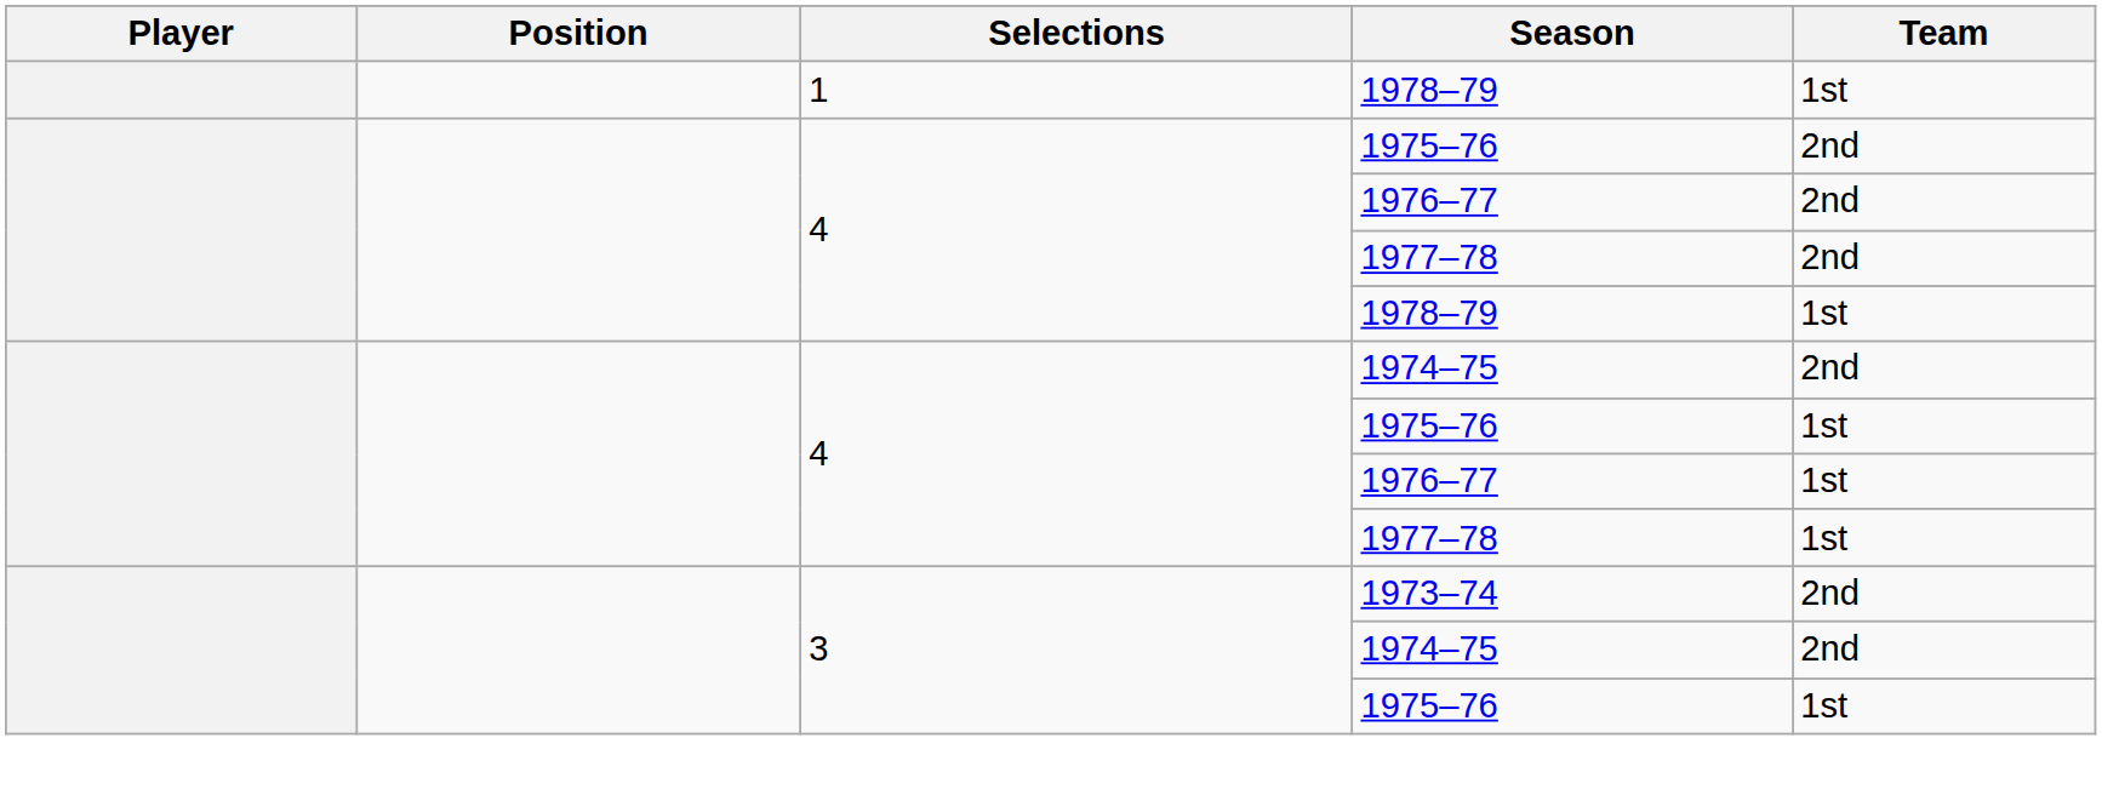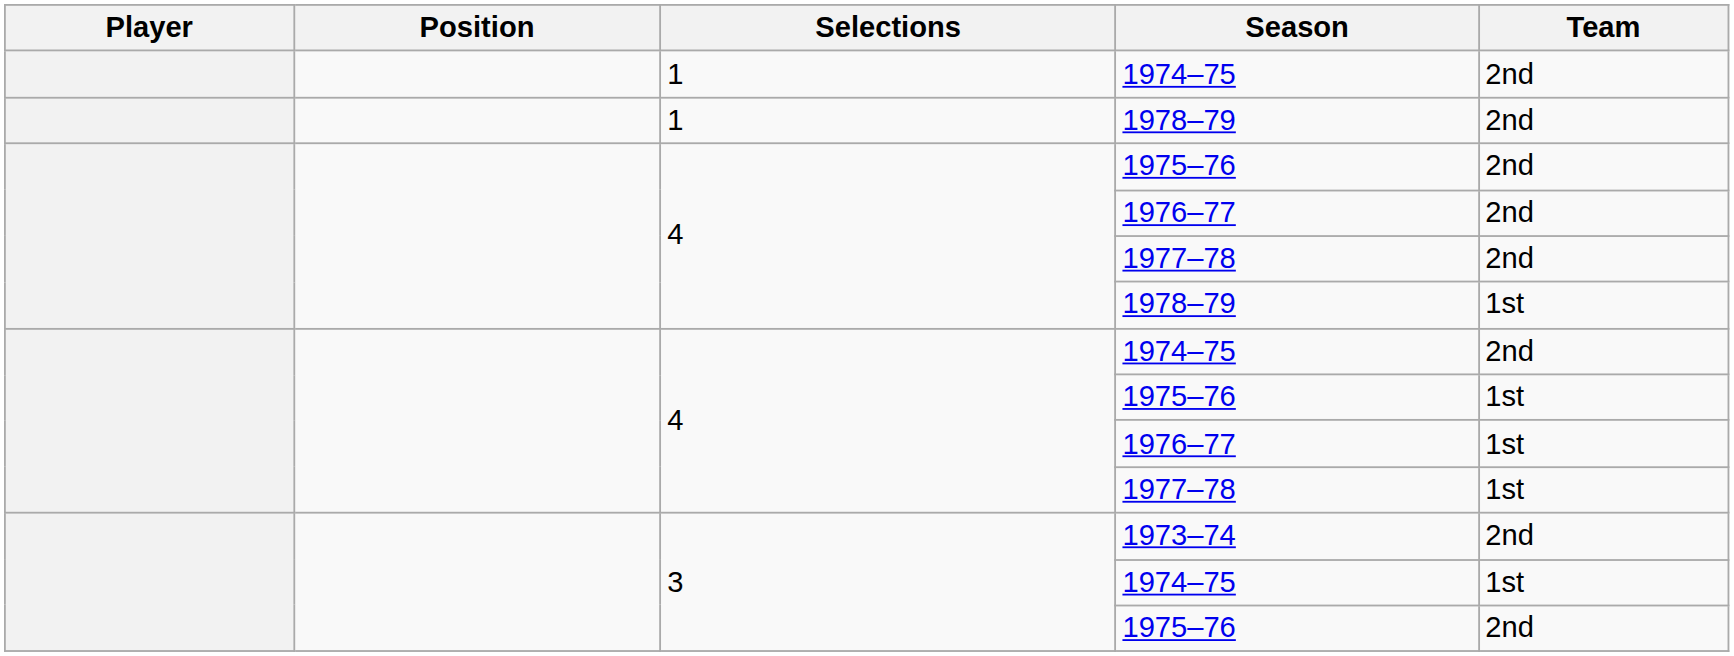 <table class="wikitable sortable" width="75%">
 <tr>
 <th scope="col">Player</th>
 <th scope="col">Position</th>
 <th scope="col">Selections</th>
 <th scope="col">Season</th>
 <th scope="col">Team</th>
 </tr>
 <tr>
 <th scope="row"></th>
 <td></td>
 <td>1</td>
+<td><a href='#'>1974–75</a></td>
+<td>2nd</td>
+</tr>
+<tr>
+<th scope="row"></th>
+<td></td>
+<td>1</td>
 <td><a href='#'>1978–79</a></td>
-<td>1st</td>
+<td>2nd</td>
 </tr>
 <tr>
 <th scope="row" rowspan="4"></th>
 <td rowspan="4"></td>
 <td rowspan="4">4</td>
 <td><a href='#'>1975–76</a></td>
 <td>2nd</td>
 </tr>
 <tr>
 <td><a href='#'>1976–77</a></td>
 <td>2nd</td>
 </tr>
 <tr>
 <td><a href='#'>1977–78</a></td>
 <td>2nd</td>
 </tr>
 <tr>
 <td><a href='#'>1978–79</a></td>
 <td>1st</td>
 </tr>
 <tr>
 <th scope="row" rowspan="4"></th>
 <td rowspan="4"></td>
 <td rowspan="4">4</td>
 <td><a href='#'>1974–75</a></td>
 <td>2nd</td>
 </tr>
 <tr>
 <td><a href='#'>1975–76</a></td>
 <td>1st</td>
 </tr>
 <tr>
 <td><a href='#'>1976–77</a></td>
 <td>1st</td>
 </tr>
 <tr>
 <td><a href='#'>1977–78</a></td>
 <td>1st</td>
 </tr>
 <tr>
 <th scope="row" rowspan="3"></th>
 <td rowspan="3"></td>
 <td rowspan="3">3</td>
 <td><a href='#'>1973–74</a></td>
 <td>2nd</td>
 </tr>
 <tr>
 <td><a href='#'>1974–75</a></td>
-<td>2nd</td>
+<td>1st</td>
 </tr>
 <tr>
 <td><a href='#'>1975–76</a></td>
-<td>1st</td>
+<td>2nd</td>
 </tr>
 </table>
